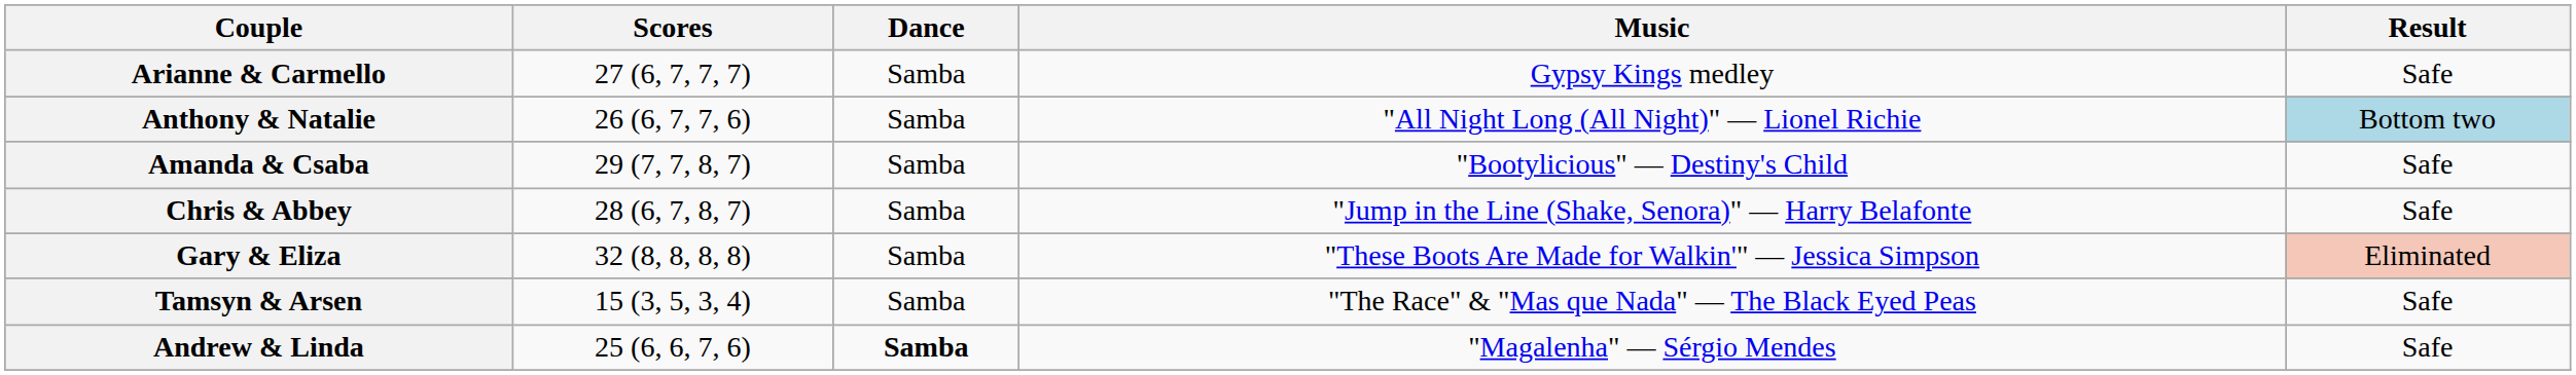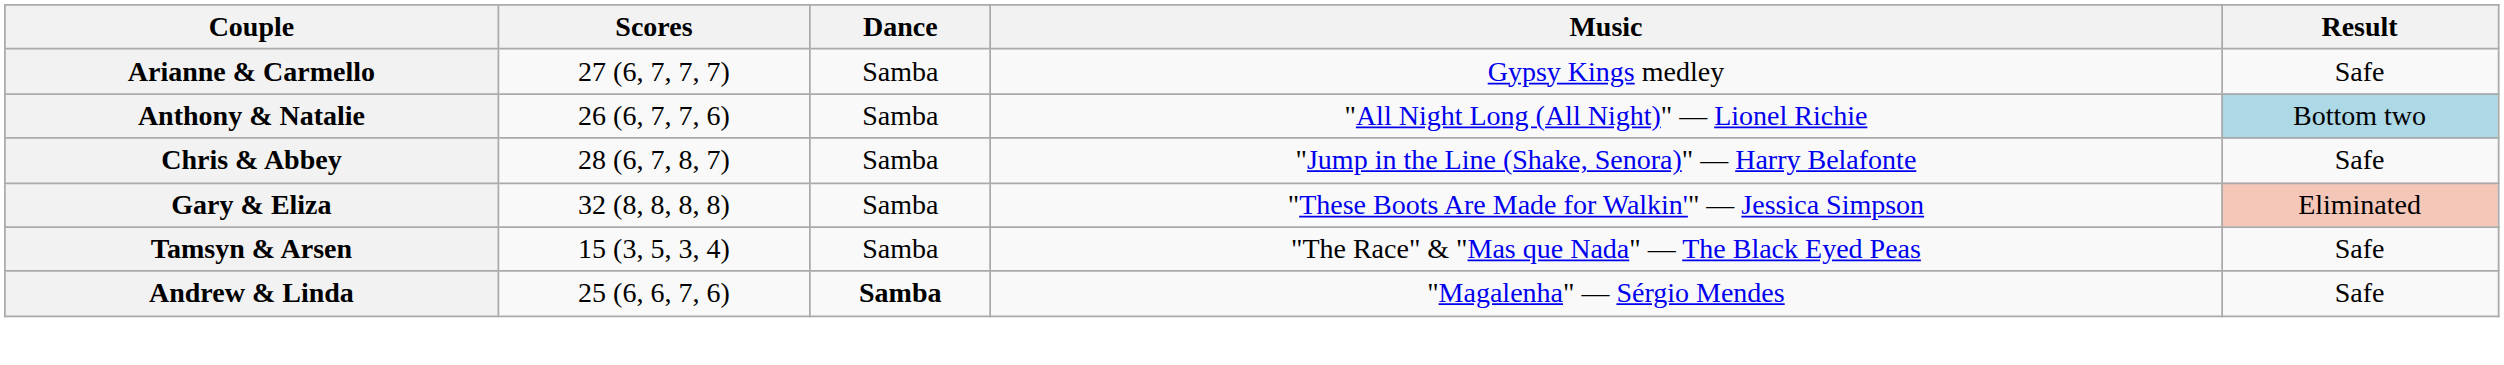 <table class="wikitable sortable" style="text-align:center; width: 90%">
 <tr>
 <th scope="col">Couple</th>
 <th scope="col">Scores</th>
 <th scope="col">Dance</th>
 <th scope="col" class="unsortable">Music</th>
 <th scope="col" class="unsortable">Result</th>
 </tr>
 <tr>
 <th scope="row">Arianne & Carmello</th>
 <td>27 (6, 7, 7, 7)</td>
 <td>Samba</td>
 <td><a href='#'>Gypsy Kings</a> medley</td>
 <td>Safe</td>
 </tr>
 <tr>
 <th scope="row">Anthony & Natalie</th>
 <td>26 (6, 7, 7, 6)</td>
 <td>Samba</td>
 <td>"<a href='#'>All Night Long (All Night)</a>" — <a href='#'>Lionel Richie</a></td>
 <td bgcolor="lightblue">Bottom two</td>
-</tr>
-<tr>
-<th scope="row">Amanda & Csaba</th>
-<td>29 (7, 7, 8, 7)</td>
-<td>Samba</td>
-<td>"<a href='#'>Bootylicious</a>" — <a href='#'>Destiny's Child</a></td>
-<td>Safe</td>
 </tr>
 <tr>
 <th scope="row">Chris & Abbey</th>
 <td>28 (6, 7, 8, 7)</td>
 <td>Samba</td>
 <td>"<a href='#'>Jump in the Line (Shake, Senora)</a>" — <a href='#'>Harry Belafonte</a></td>
 <td>Safe</td>
 </tr>
 <tr>
 <th scope="row">Gary & Eliza</th>
 <td>32 (8, 8, 8, 8)</td>
 <td>Samba</td>
 <td>"<a href='#'>These Boots Are Made for Walkin'</a>" — <a href='#'>Jessica Simpson</a></td>
 <td bgcolor="f4c7b8">Eliminated</td>
 </tr>
 <tr>
 <th scope="row">Tamsyn & Arsen</th>
 <td>15 (3, 5, 3, 4)</td>
 <td>Samba</td>
 <td>"The Race" & "<a href='#'>Mas que Nada</a>" — <a href='#'>The Black Eyed Peas</a></td>
 <td>Safe</td>
 </tr>
 <tr>
 <th scope="row">Andrew & Linda</th>
 <td>25 (6, 6, 7, 6)</td>
 <td><strong>Samba</strong></td>
 <td>"<a href='#'>Magalenha</a>" — <a href='#'>Sérgio Mendes</a></td>
 <td>Safe</td>
 </tr>
 </table>
